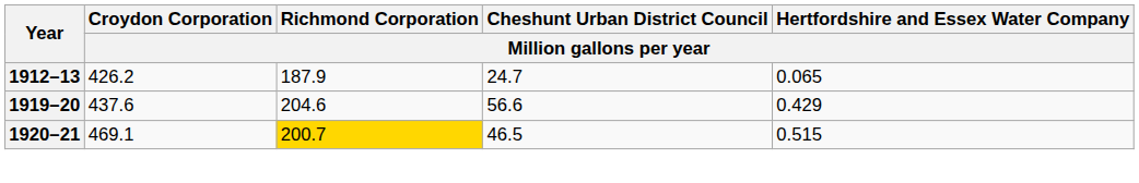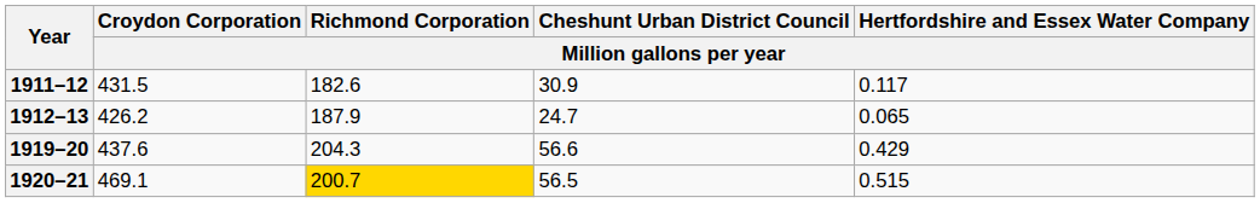 <table class="wikitable">
 <tr>
 <th rowspan="2">Year</th>
 <th>Croydon  Corporation</th>
 <th>Richmond  Corporation</th>
 <th>Cheshunt  Urban District Council</th>
 <th>Hertfordshire  and Essex Water Company</th>
 </tr>
 <tr>
 <th colspan="4">Million  gallons per year</th>
 </tr>
 <tr>
+<th>1911–12</th>
+<td>431.5</td>
+<td>182.6</td>
+<td>30.9</td>
+<td>0.117</td>
+</tr>
+<tr>
 <th>1912–13</th>
 <td>426.2</td>
 <td>187.9</td>
 <td>24.7</td>
 <td>0.065</td>
 </tr>
 <tr>
 <th>1919–20</th>
 <td>437.6</td>
-<td>204.6</td>
+<td>204.3</td>
 <td>56.6</td>
 <td>0.429</td>
 </tr>
 <tr>
 <th>1920–21</th>
 <td>469.1</td>
 <td style="background: gold;">200.7</td>
-<td>46.5</td>
+<td>56.5</td>
 <td>0.515</td>
 </tr>
 </table>
